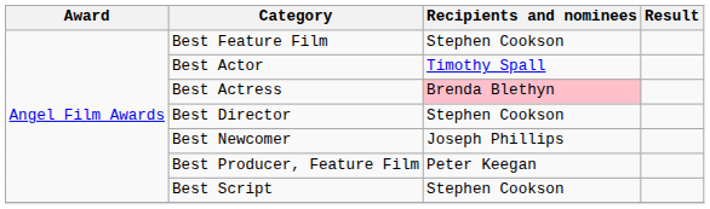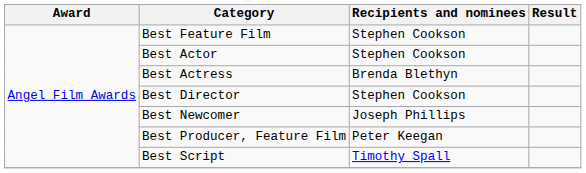 <table class="wikitable" style="font-size: 95%;">
 <tr>
 <th>Award</th>
 <th>Category</th>
 <th>Recipients and nominees</th>
 <th>Result</th>
 </tr>
 <tr>
 <td rowspan="7"><a href='#'>Angel Film Awards</a></td>
 <td>Best Feature Film</td>
 <td>Stephen Cookson</td>
 <td></td>
 </tr>
 <tr>
 <td>Best Actor</td>
-<td><a href='#'>Timothy Spall</a></td>
+<td>Stephen Cookson</td>
 <td></td>
 </tr>
 <tr>
 <td>Best Actress</td>
-<td style="background: pink;">Brenda Blethyn</td>
+<td>Brenda Blethyn</td>
 <td></td>
 </tr>
 <tr>
 <td>Best Director</td>
 <td>Stephen Cookson</td>
 <td></td>
 </tr>
 <tr>
 <td>Best Newcomer</td>
 <td>Joseph Phillips</td>
 <td></td>
 </tr>
 <tr>
 <td>Best Producer, Feature Film</td>
 <td>Peter Keegan</td>
 <td></td>
 </tr>
 <tr>
 <td>Best Script</td>
-<td>Stephen Cookson</td>
+<td><a href='#'>Timothy Spall</a></td>
 <td></td>
 </tr>
 <tr>
 </tr>
 </table>
